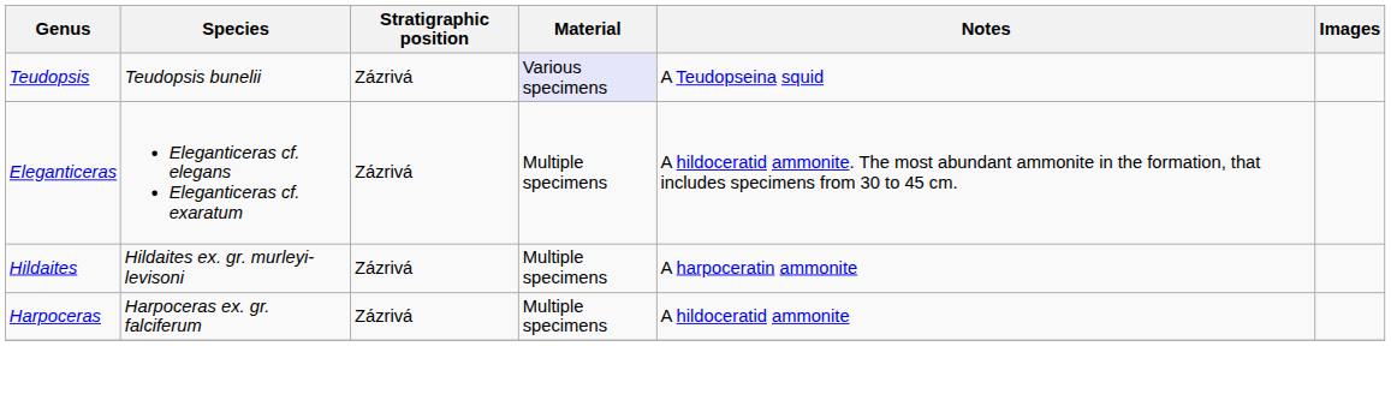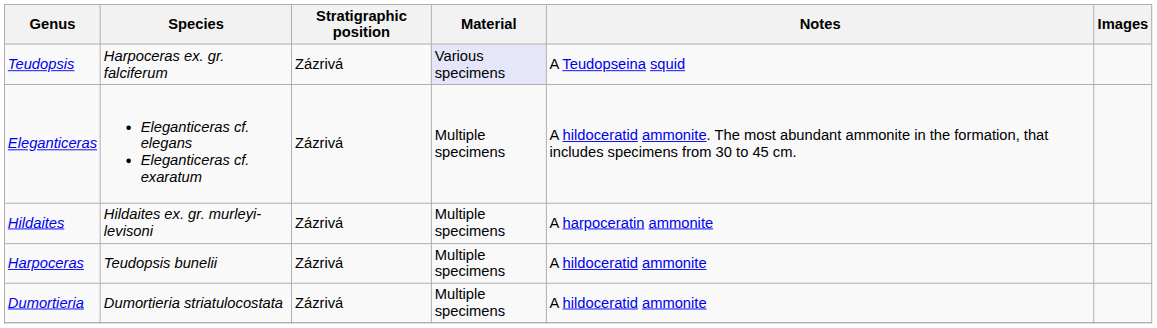 <table class="wikitable sortable">
 <tr>
 <th>Genus</th>
 <th>Species</th>
 <th>Stratigraphic position</th>
 <th>Material</th>
 <th>Notes</th>
 <th>Images</th>
 </tr>
 <tr>
 <td><em><a href='#'>Teudopsis</a></em></td>
-<td><em>Teudopsis bunelii</em></td>
+<td><em>Harpoceras ex. gr. falciferum</em></td>
 <td>Zázrivá</td>
 <td style="background: lavender;">Various specimens</td>
 <td>A <a href='#'>Teudopseina</a> <a href='#'>squid</a></td>
 <td></td>
 </tr>
 <tr>
 <td><em><a href='#'>Eleganticeras</a></em></td>
 <td><br><ul><li><em>Eleganticeras cf. elegans</em></li><li><em>Eleganticeras cf. exaratum</em></li></ul></td>
 <td>Zázrivá</td>
 <td>Multiple specimens</td>
 <td>A <a href='#'>hildoceratid</a> <a href='#'>ammonite</a>. The most abundant ammonite in the formation, that includes specimens from 30 to 45 cm.</td>
 <td></td>
 </tr>
 <tr>
 <td><em><a href='#'>Hildaites</a></em></td>
 <td><em>Hildaites ex. gr. murleyi-levisoni</em></td>
 <td>Zázrivá</td>
 <td>Multiple specimens</td>
 <td>A <a href='#'>harpoceratin</a> <a href='#'>ammonite</a></td>
 <td></td>
 </tr>
 <tr>
 <td><em><a href='#'>Harpoceras</a></em></td>
-<td><em>Harpoceras ex. gr. falciferum</em></td>
+<td><em>Teudopsis bunelii</em></td>
+<td>Zázrivá</td>
+<td>Multiple specimens</td>
+<td>A <a href='#'>hildoceratid</a> <a href='#'>ammonite</a></td>
+<td></td>
+</tr>
+<tr>
+<td><em><a href='#'>Dumortieria</a></em></td>
+<td><em>Dumortieria striatulocostata</em></td>
 <td>Zázrivá</td>
 <td>Multiple specimens</td>
 <td>A <a href='#'>hildoceratid</a> <a href='#'>ammonite</a></td>
 <td></td>
 </tr>
 <tr>
 </tr>
 </table>
